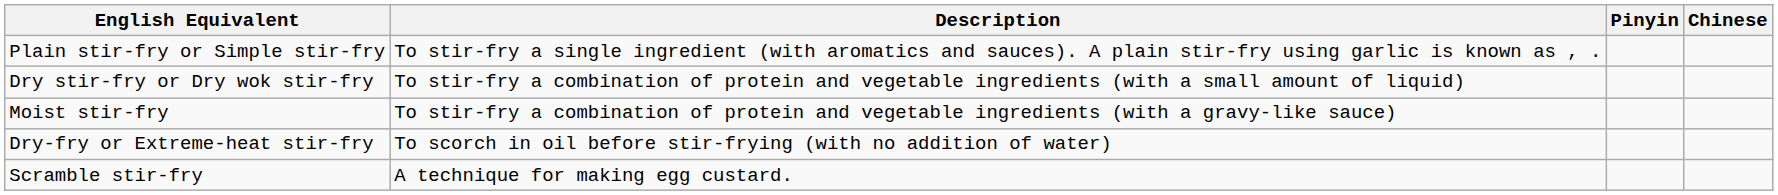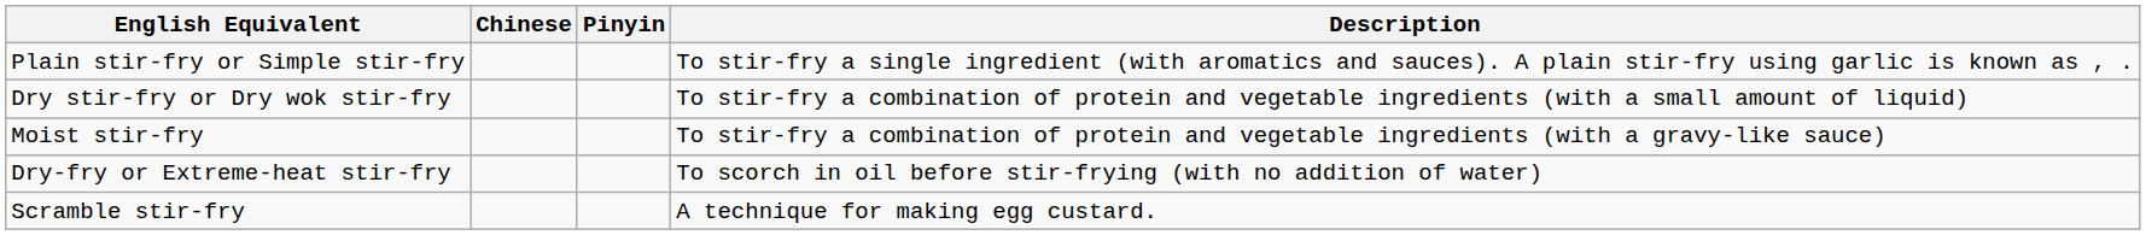 <table class="wikitable">
 <tr>
 <th>English Equivalent</th>
+<th>Chinese</th>
+<th>Pinyin</th>
 <th>Description</th>
-<th>Pinyin</th>
-<th>Chinese</th>
 </tr>
 <tr>
 <td>Plain stir-fry or Simple stir-fry</td>
+<td></td>
+<td><em></em></td>
 <td>To stir-fry a single ingredient (with aromatics and sauces). A plain stir-fry using garlic is known as , <em></em>.</td>
-<td><em></em></td>
-<td></td>
 </tr>
 <tr>
 <td>Dry stir-fry or Dry wok stir-fry</td>
+<td></td>
+<td><em></em></td>
 <td>To stir-fry a combination of protein and vegetable ingredients (with a small amount of liquid)</td>
-<td><em></em></td>
-<td></td>
 </tr>
 <tr>
 <td>Moist stir-fry</td>
+<td></td>
+<td><em></em></td>
 <td>To stir-fry a combination of protein and vegetable ingredients (with a gravy-like sauce)</td>
-<td><em></em></td>
-<td></td>
 </tr>
 <tr>
 <td>Dry-fry or Extreme-heat stir-fry</td>
+<td></td>
+<td><em></em></td>
 <td>To scorch in oil before stir-frying (with no addition of water)</td>
-<td><em></em></td>
-<td></td>
 </tr>
 <tr>
 <td>Scramble stir-fry</td>
+<td></td>
+<td><em></em></td>
 <td>A technique for making egg custard.</td>
-<td><em></em></td>
-<td></td>
 </tr>
 </table>
